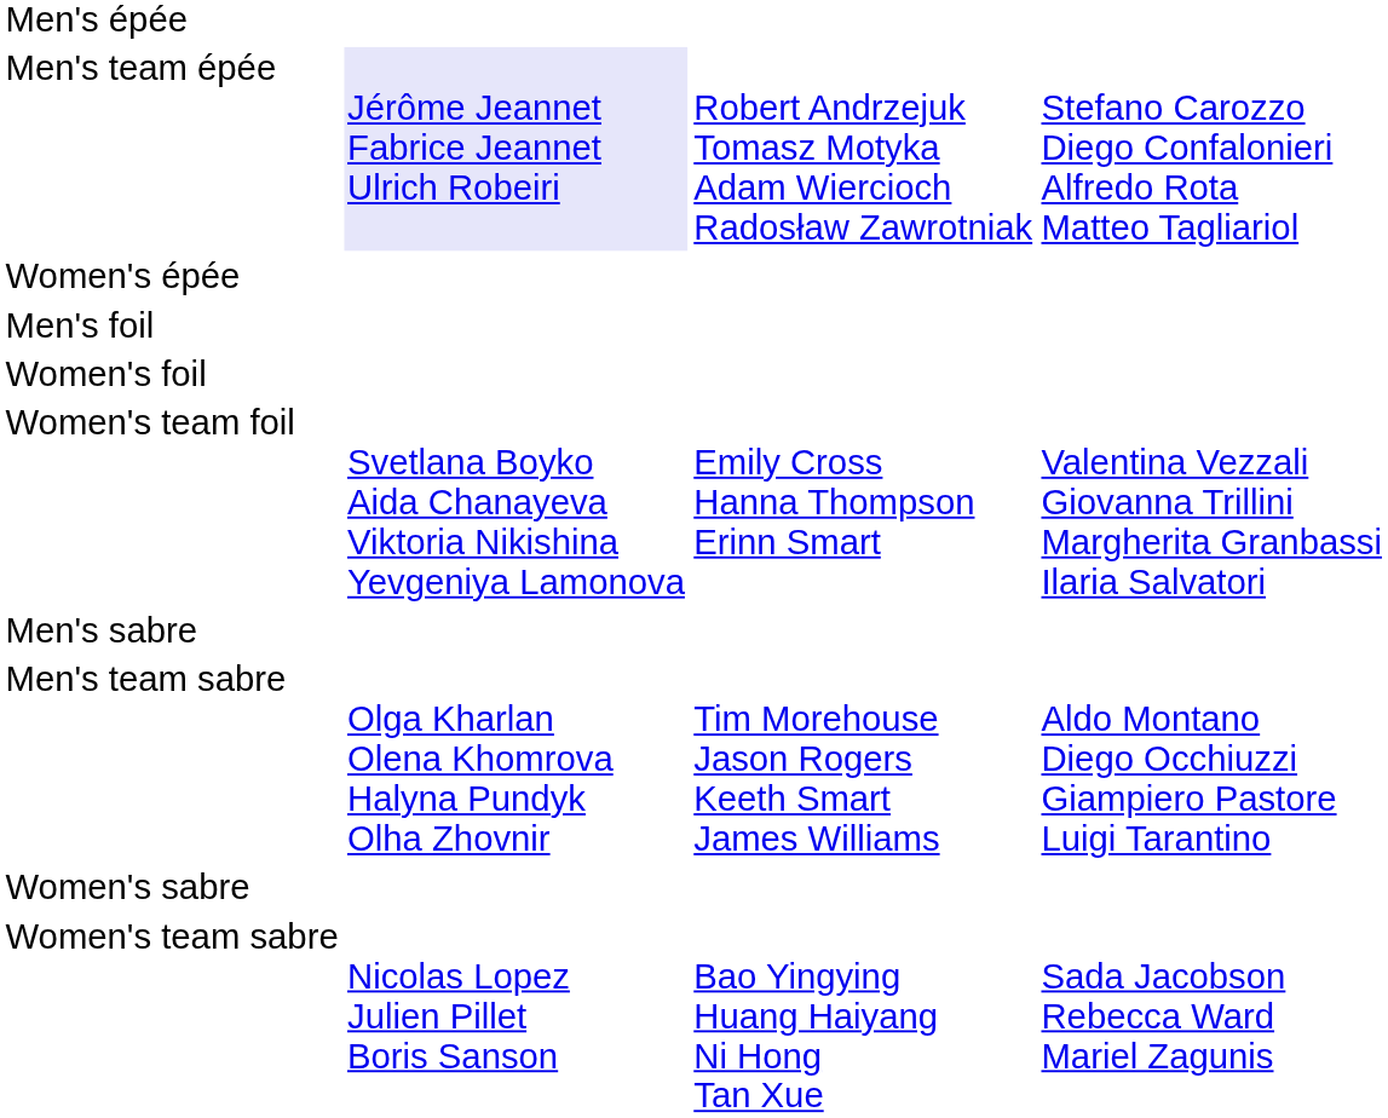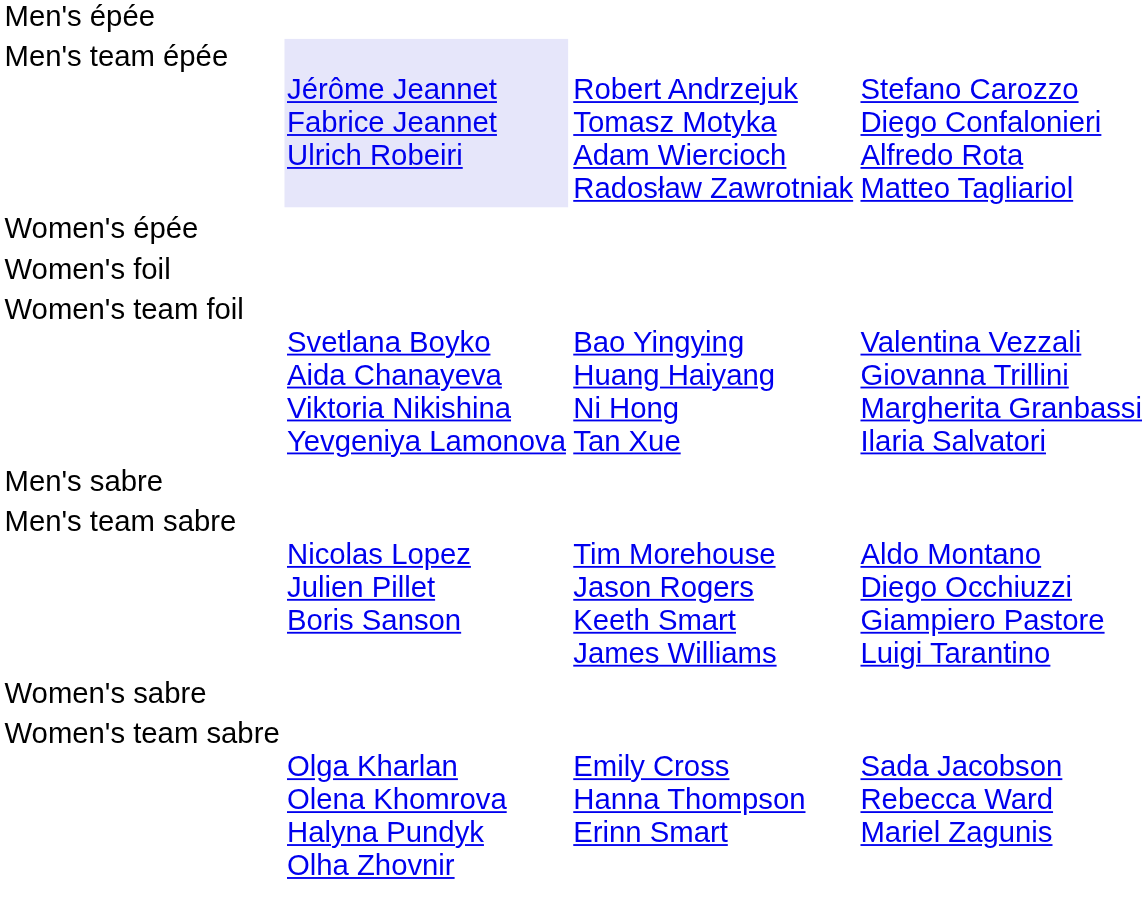 <table>
 <tr>
 <td>Men's épée<br></td>
 <td></td>
 <td></td>
 <td></td>
 </tr>
 <tr valign="top">
 <td>Men's team épée<br></td>
 <td style="background: lavender;"><br><a href='#'>Jérôme Jeannet</a><br><a href='#'>Fabrice Jeannet</a><br><a href='#'>Ulrich Robeiri</a></td>
 <td><br><a href='#'>Robert Andrzejuk</a><br><a href='#'>Tomasz Motyka</a><br><a href='#'>Adam Wiercioch</a><br><a href='#'>Radosław Zawrotniak</a></td>
 <td><br><a href='#'>Stefano Carozzo</a><br><a href='#'>Diego Confalonieri</a><br><a href='#'>Alfredo Rota</a><br><a href='#'>Matteo Tagliariol</a></td>
 </tr>
 <tr>
 <td>Women's épée<br></td>
 <td></td>
 <td></td>
 <td></td>
 </tr>
 <tr>
-<td>Men's foil<br></td>
-<td></td>
-<td></td>
-<td></td>
-</tr>
-<tr>
 <td>Women's foil<br></td>
 <td></td>
 <td></td>
 <td></td>
 </tr>
 <tr valign="top">
 <td>Women's team foil<br></td>
 <td><br><a href='#'>Svetlana Boyko</a><br><a href='#'>Aida Chanayeva</a><br><a href='#'>Viktoria Nikishina</a><br><a href='#'>Yevgeniya Lamonova</a></td>
-<td><br><a href='#'>Emily Cross</a><br><a href='#'>Hanna Thompson</a><br><a href='#'>Erinn Smart</a></td>
+<td><br><a href='#'>Bao Yingying</a><br><a href='#'>Huang Haiyang</a><br><a href='#'>Ni Hong</a><br><a href='#'>Tan Xue</a></td>
 <td><br><a href='#'>Valentina Vezzali</a><br><a href='#'>Giovanna Trillini</a><br><a href='#'>Margherita Granbassi</a><br><a href='#'>Ilaria Salvatori</a></td>
 </tr>
 <tr>
 <td>Men's sabre<br></td>
 <td></td>
 <td></td>
 <td></td>
 </tr>
 <tr valign="top">
 <td>Men's team sabre<br></td>
-<td><br><a href='#'>Olga Kharlan</a><br><a href='#'>Olena Khomrova</a><br><a href='#'>Halyna Pundyk</a><br><a href='#'>Olha Zhovnir</a></td>
+<td><br><a href='#'>Nicolas Lopez</a><br><a href='#'>Julien Pillet</a><br><a href='#'>Boris Sanson</a></td>
 <td><br><a href='#'>Tim Morehouse</a><br><a href='#'>Jason Rogers</a><br><a href='#'>Keeth Smart</a><br><a href='#'>James Williams</a></td>
 <td><br><a href='#'>Aldo Montano</a><br><a href='#'>Diego Occhiuzzi</a><br><a href='#'>Giampiero Pastore</a><br><a href='#'>Luigi Tarantino</a></td>
 </tr>
 <tr>
 <td>Women's sabre<br></td>
 <td></td>
 <td></td>
 <td></td>
 </tr>
 <tr valign="top">
 <td>Women's team sabre<br></td>
-<td><br><a href='#'>Nicolas Lopez</a><br><a href='#'>Julien Pillet</a><br><a href='#'>Boris Sanson</a></td>
-<td><br><a href='#'>Bao Yingying</a><br><a href='#'>Huang Haiyang</a><br><a href='#'>Ni Hong</a><br><a href='#'>Tan Xue</a></td>
+<td><br><a href='#'>Olga Kharlan</a><br><a href='#'>Olena Khomrova</a><br><a href='#'>Halyna Pundyk</a><br><a href='#'>Olha Zhovnir</a></td>
+<td><br><a href='#'>Emily Cross</a><br><a href='#'>Hanna Thompson</a><br><a href='#'>Erinn Smart</a></td>
 <td><br><a href='#'>Sada Jacobson</a><br><a href='#'>Rebecca Ward</a><br><a href='#'>Mariel Zagunis</a></td>
 </tr>
 </table>
